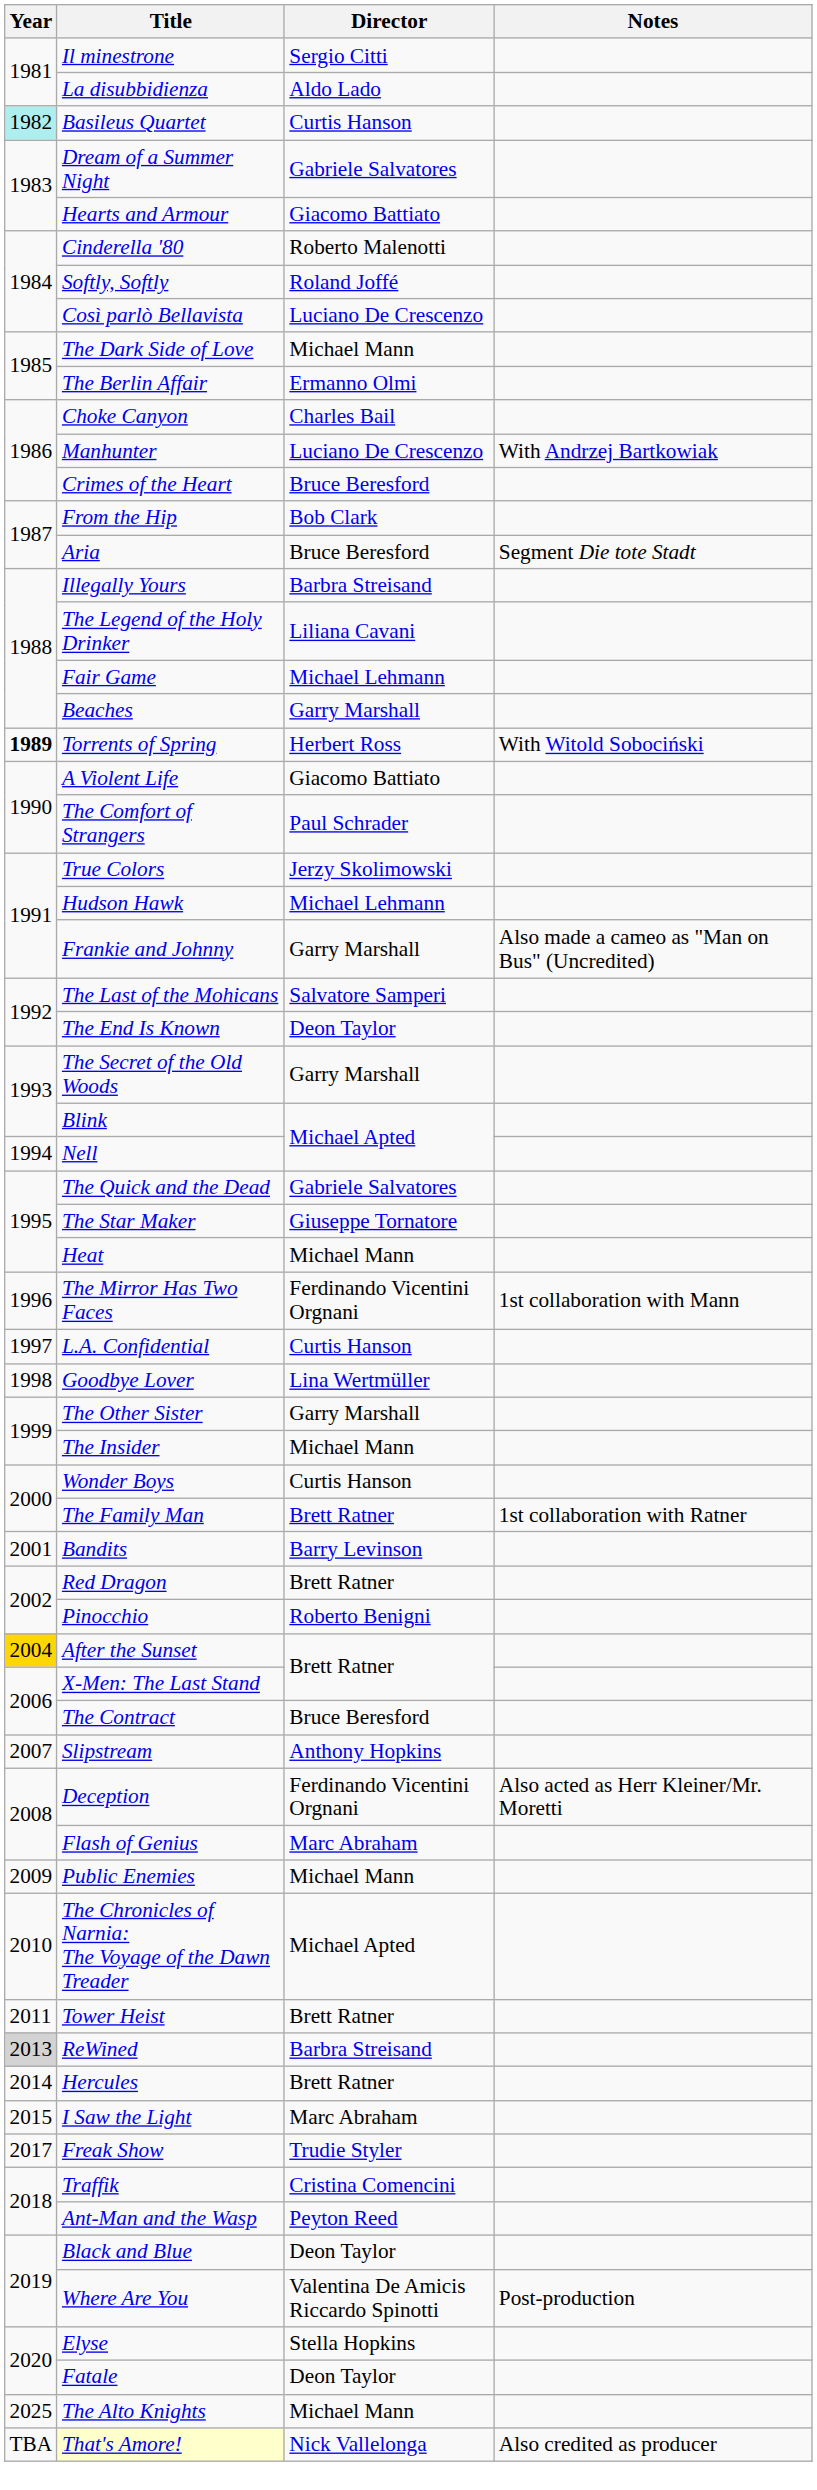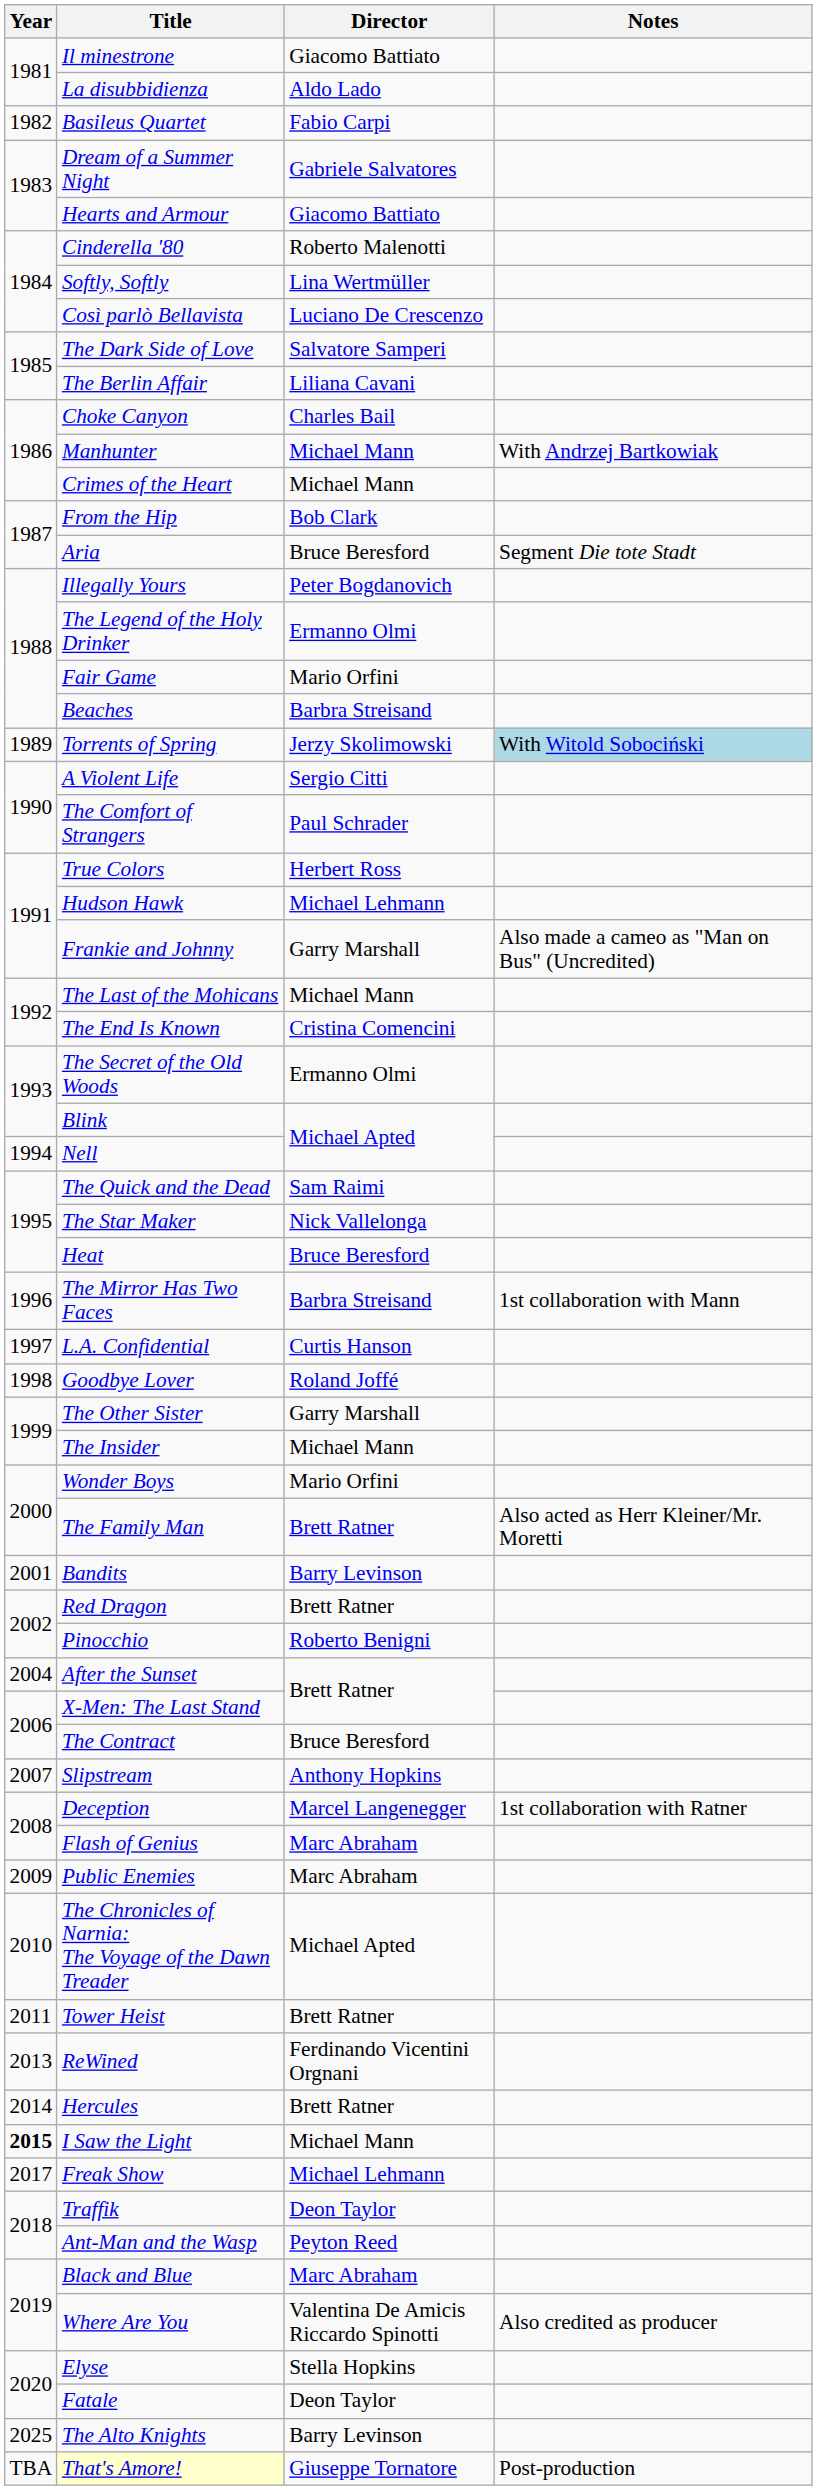 <table class="wikitable">
 <tr>
 <th>Year</th>
 <th>Title</th>
 <th>Director</th>
 <th>Notes</th>
 </tr>
 <tr>
 <td rowspan=2>1981</td>
 <td><em><a href='#'>Il minestrone</a></em></td>
-<td><a href='#'>Sergio Citti</a></td>
+<td>Giacomo Battiato</td>
 <td></td>
 </tr>
 <tr>
 <td><em><a href='#'>La disubbidienza</a></em></td>
 <td><a href='#'>Aldo Lado</a></td>
 <td></td>
 </tr>
 <tr>
-<td style="background: paleturquoise;">1982</td>
+<td>1982</td>
 <td><em><a href='#'>Basileus Quartet</a></em></td>
-<td><a href='#'>Curtis Hanson</a></td>
+<td><a href='#'>Fabio Carpi</a></td>
 <td></td>
 </tr>
 <tr>
 <td rowspan=2>1983</td>
 <td><em><a href='#'>Dream of a Summer Night</a></em></td>
 <td><a href='#'>Gabriele Salvatores</a></td>
 <td></td>
 </tr>
 <tr>
 <td><em><a href='#'>Hearts and Armour</a></em></td>
 <td><a href='#'>Giacomo Battiato</a></td>
 <td></td>
 </tr>
 <tr>
 <td rowspan=3>1984</td>
 <td><em><a href='#'>Cinderella '80</a></em></td>
 <td>Roberto Malenotti</td>
 <td></td>
 </tr>
 <tr>
 <td><em><a href='#'>Softly, Softly</a></em></td>
-<td><a href='#'>Roland Joffé</a></td>
+<td><a href='#'>Lina Wertmüller</a></td>
 <td></td>
 </tr>
 <tr>
 <td><em><a href='#'>Così parlò Bellavista</a></em></td>
 <td><a href='#'>Luciano De Crescenzo</a></td>
 <td></td>
 </tr>
 <tr>
 <td rowspan=2>1985</td>
 <td><em><a href='#'>The Dark Side of Love</a></em></td>
-<td>Michael Mann</td>
+<td><a href='#'>Salvatore Samperi</a></td>
 <td></td>
 </tr>
 <tr>
 <td><em><a href='#'>The Berlin Affair</a></em></td>
-<td><a href='#'>Ermanno Olmi</a></td>
+<td><a href='#'>Liliana Cavani</a></td>
 <td></td>
 </tr>
 <tr>
 <td rowspan=3>1986</td>
 <td><em><a href='#'>Choke Canyon</a></em></td>
 <td><a href='#'>Charles Bail</a></td>
 <td></td>
 </tr>
 <tr>
 <td><em><a href='#'>Manhunter</a></em></td>
-<td><a href='#'>Luciano De Crescenzo</a></td>
+<td><a href='#'>Michael Mann</a></td>
 <td>With <a href='#'>Andrzej Bartkowiak</a></td>
 </tr>
 <tr>
 <td><em><a href='#'>Crimes of the Heart</a></em></td>
-<td><a href='#'>Bruce Beresford</a></td>
+<td>Michael Mann</td>
 <td></td>
 </tr>
 <tr>
 <td rowspan=2>1987</td>
 <td><em><a href='#'>From the Hip</a></em></td>
 <td><a href='#'>Bob Clark</a></td>
 <td></td>
 </tr>
 <tr>
 <td><em><a href='#'>Aria</a></em></td>
 <td>Bruce Beresford</td>
 <td>Segment <em>Die tote Stadt</em></td>
 </tr>
 <tr>
 <td rowspan=4>1988</td>
 <td><em><a href='#'>Illegally Yours</a></em></td>
+<td><a href='#'>Peter Bogdanovich</a></td>
+<td></td>
+</tr>
+<tr>
+<td><em><a href='#'>The Legend of the Holy Drinker</a></em></td>
+<td><a href='#'>Ermanno Olmi</a></td>
+<td></td>
+</tr>
+<tr>
+<td><em><a href='#'>Fair Game</a></em></td>
+<td>Mario Orfini</td>
+<td></td>
+</tr>
+<tr>
+<td><em><a href='#'>Beaches</a></em></td>
 <td><a href='#'>Barbra Streisand</a></td>
 <td></td>
 </tr>
 <tr>
-<td><em><a href='#'>The Legend of the Holy Drinker</a></em></td>
-<td><a href='#'>Liliana Cavani</a></td>
-<td></td>
-</tr>
-<tr>
-<td><em><a href='#'>Fair Game</a></em></td>
-<td><a href='#'>Michael Lehmann</a></td>
-<td></td>
-</tr>
-<tr>
-<td><em><a href='#'>Beaches</a></em></td>
-<td><a href='#'>Garry Marshall</a></td>
-<td></td>
-</tr>
-<tr>
-<td><strong>1989</strong></td>
+<td>1989</td>
 <td><em><a href='#'>Torrents of Spring</a></em></td>
-<td><a href='#'>Herbert Ross</a></td>
-<td>With <a href='#'>Witold Sobociński</a></td>
+<td><a href='#'>Jerzy Skolimowski</a></td>
+<td style="background: lightblue;">With <a href='#'>Witold Sobociński</a></td>
 </tr>
 <tr>
 <td rowspan=2>1990</td>
 <td><em><a href='#'>A Violent Life</a></em></td>
-<td>Giacomo Battiato</td>
+<td><a href='#'>Sergio Citti</a></td>
 <td></td>
 </tr>
 <tr>
 <td><em><a href='#'>The Comfort of Strangers</a></em></td>
 <td><a href='#'>Paul Schrader</a></td>
 <td></td>
 </tr>
 <tr>
 <td rowspan=3>1991</td>
 <td><em><a href='#'>True Colors</a></em></td>
-<td><a href='#'>Jerzy Skolimowski</a></td>
+<td><a href='#'>Herbert Ross</a></td>
 <td></td>
 </tr>
 <tr>
 <td><em><a href='#'>Hudson Hawk</a></em></td>
 <td><a href='#'>Michael Lehmann</a></td>
 <td></td>
 </tr>
 <tr>
 <td><em><a href='#'>Frankie and Johnny</a></em></td>
 <td>Garry Marshall</td>
 <td>Also made a cameo as "Man on Bus" (Uncredited)</td>
 </tr>
 <tr>
 <td rowspan=2>1992</td>
 <td><em><a href='#'>The Last of the Mohicans</a></em></td>
-<td><a href='#'>Salvatore Samperi</a></td>
+<td>Michael Mann</td>
 <td></td>
 </tr>
 <tr>
 <td><em><a href='#'>The End Is Known</a></em></td>
-<td><a href='#'>Deon Taylor</a></td>
+<td><a href='#'>Cristina Comencini</a></td>
 <td></td>
 </tr>
 <tr>
 <td rowspan=2>1993</td>
 <td><em><a href='#'>The Secret of the Old Woods</a></em></td>
-<td>Garry Marshall</td>
+<td>Ermanno Olmi</td>
 <td></td>
 </tr>
 <tr>
 <td><em><a href='#'>Blink</a></em></td>
 <td rowspan=2><a href='#'>Michael Apted</a></td>
 <td></td>
 </tr>
 <tr>
 <td>1994</td>
 <td><em><a href='#'>Nell</a></em></td>
 <td></td>
 </tr>
 <tr>
 <td rowspan=3>1995</td>
 <td><em><a href='#'>The Quick and the Dead</a></em></td>
-<td><a href='#'>Gabriele Salvatores</a></td>
+<td><a href='#'>Sam Raimi</a></td>
 <td></td>
 </tr>
 <tr>
 <td><em><a href='#'>The Star Maker</a></em></td>
-<td><a href='#'>Giuseppe Tornatore</a></td>
+<td><a href='#'>Nick Vallelonga</a></td>
 <td></td>
 </tr>
 <tr>
 <td><em><a href='#'>Heat</a></em></td>
-<td>Michael Mann</td>
+<td><a href='#'>Bruce Beresford</a></td>
 <td></td>
 </tr>
 <tr>
 <td>1996</td>
 <td><em><a href='#'>The Mirror Has Two Faces</a></em></td>
-<td>Ferdinando Vicentini Orgnani</td>
+<td><a href='#'>Barbra Streisand</a></td>
 <td>1st collaboration with Mann</td>
 </tr>
 <tr>
 <td>1997</td>
 <td><em><a href='#'>L.A. Confidential</a></em></td>
 <td><a href='#'>Curtis Hanson</a></td>
 <td></td>
 </tr>
 <tr>
 <td>1998</td>
 <td><em><a href='#'>Goodbye Lover</a></em></td>
-<td><a href='#'>Lina Wertmüller</a></td>
+<td><a href='#'>Roland Joffé</a></td>
 <td></td>
 </tr>
 <tr>
 <td rowspan=2>1999</td>
 <td><em><a href='#'>The Other Sister</a></em></td>
 <td>Garry Marshall</td>
 <td></td>
 </tr>
 <tr>
 <td><em><a href='#'>The Insider</a></em></td>
 <td>Michael Mann</td>
 <td></td>
 </tr>
 <tr>
 <td rowspan=2>2000</td>
 <td><em><a href='#'>Wonder Boys</a></em></td>
-<td>Curtis Hanson</td>
+<td>Mario Orfini</td>
 <td></td>
 </tr>
 <tr>
 <td><em><a href='#'>The Family Man</a></em></td>
 <td><a href='#'>Brett Ratner</a></td>
-<td>1st collaboration with Ratner</td>
+<td>Also acted as Herr Kleiner/Mr. Moretti</td>
 </tr>
 <tr>
 <td>2001</td>
 <td><em><a href='#'>Bandits</a></em></td>
 <td><a href='#'>Barry Levinson</a></td>
 <td></td>
 </tr>
 <tr>
 <td rowspan=2>2002</td>
 <td><em><a href='#'>Red Dragon</a></em></td>
 <td>Brett Ratner</td>
 <td></td>
 </tr>
 <tr>
 <td><em><a href='#'>Pinocchio</a></em></td>
 <td><a href='#'>Roberto Benigni</a></td>
 <td></td>
 </tr>
 <tr>
-<td style="background: gold;">2004</td>
+<td>2004</td>
 <td><em><a href='#'>After the Sunset</a></em></td>
 <td rowspan=2>Brett Ratner</td>
 <td></td>
 </tr>
 <tr>
 <td rowspan=2>2006</td>
 <td><em><a href='#'>X-Men: The Last Stand</a></em></td>
 <td></td>
 </tr>
 <tr>
 <td><em><a href='#'>The Contract</a></em></td>
 <td>Bruce Beresford</td>
 <td></td>
 </tr>
 <tr>
 <td>2007</td>
 <td><em><a href='#'>Slipstream</a></em></td>
 <td><a href='#'>Anthony Hopkins</a></td>
 <td></td>
 </tr>
 <tr>
 <td rowspan=2>2008</td>
 <td><em><a href='#'>Deception</a></em></td>
-<td>Ferdinando Vicentini Orgnani</td>
-<td>Also acted as Herr Kleiner/Mr. Moretti</td>
+<td><a href='#'>Marcel Langenegger</a></td>
+<td>1st collaboration with Ratner</td>
 </tr>
 <tr>
 <td><em><a href='#'>Flash of Genius</a></em></td>
 <td><a href='#'>Marc Abraham</a></td>
 <td></td>
 </tr>
 <tr>
 <td>2009</td>
 <td><em><a href='#'>Public Enemies</a></em></td>
-<td>Michael Mann</td>
+<td>Marc Abraham</td>
 <td></td>
 </tr>
 <tr>
 <td>2010</td>
 <td><em><a href='#'>The Chronicles of Narnia:<br>The Voyage of the Dawn Treader</a></em></td>
 <td>Michael Apted</td>
 <td></td>
 </tr>
 <tr>
 <td>2011</td>
 <td><em><a href='#'>Tower Heist</a></em></td>
 <td>Brett Ratner</td>
 <td></td>
 </tr>
 <tr>
-<td style="background: lightgrey;">2013</td>
+<td>2013</td>
 <td><em><a href='#'>ReWined</a></em></td>
-<td><a href='#'>Barbra Streisand</a></td>
+<td>Ferdinando Vicentini Orgnani</td>
 <td></td>
 </tr>
 <tr>
 <td>2014</td>
 <td><em><a href='#'>Hercules</a></em></td>
 <td>Brett Ratner</td>
 <td></td>
 </tr>
 <tr>
-<td>2015</td>
+<td><strong>2015</strong></td>
 <td><em><a href='#'>I Saw the Light</a></em></td>
-<td>Marc Abraham</td>
+<td>Michael Mann</td>
 <td></td>
 </tr>
 <tr>
 <td>2017</td>
 <td><em><a href='#'>Freak Show</a></em></td>
-<td><a href='#'>Trudie Styler</a></td>
+<td><a href='#'>Michael Lehmann</a></td>
 <td></td>
 </tr>
 <tr>
 <td rowspan=2>2018</td>
 <td><em><a href='#'>Traffik</a></em></td>
-<td><a href='#'>Cristina Comencini</a></td>
+<td><a href='#'>Deon Taylor</a></td>
 <td></td>
 </tr>
 <tr>
 <td><em><a href='#'>Ant-Man and the Wasp</a></em></td>
 <td><a href='#'>Peyton Reed</a></td>
 <td></td>
 </tr>
 <tr>
 <td rowspan=2>2019</td>
 <td><em><a href='#'>Black and Blue</a></em></td>
-<td>Deon Taylor</td>
+<td><a href='#'>Marc Abraham</a></td>
 <td></td>
 </tr>
 <tr>
 <td><em><a href='#'>Where Are You</a></em></td>
 <td>Valentina De Amicis<br>Riccardo Spinotti</td>
-<td>Post-production</td>
+<td>Also credited as producer</td>
 </tr>
 <tr>
 <td rowspan=2>2020</td>
 <td><em><a href='#'>Elyse</a></em></td>
 <td>Stella Hopkins</td>
 <td></td>
 </tr>
 <tr>
 <td><em><a href='#'>Fatale</a></em></td>
 <td>Deon Taylor</td>
 <td></td>
 </tr>
 <tr>
 <td>2025</td>
 <td><em><a href='#'>The Alto Knights</a></em></td>
-<td>Michael Mann</td>
+<td>Barry Levinson</td>
 <td></td>
 </tr>
 <tr>
 <td>TBA</td>
 <td style="background:#ffc;"><em><a href='#'>That's Amore!</a></em> </td>
-<td><a href='#'>Nick Vallelonga</a></td>
-<td>Also credited as producer</td>
+<td><a href='#'>Giuseppe Tornatore</a></td>
+<td>Post-production</td>
 </tr>
 </table>
